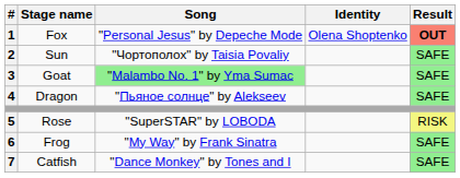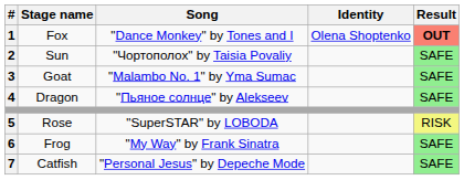 <table class="wikitable plainrowheaders" style="text-align: center">
 <tr>
 <th>#</th>
 <th>Stage name</th>
 <th>Song</th>
 <th>Identity</th>
 <th>Result</th>
 </tr>
 <tr>
 <th>1</th>
 <td>Fox</td>
-<td>"<a href='#'>Personal Jesus</a>" by <a href='#'>Depeche Mode</a></td>
+<td>"<a href='#'>Dance Monkey</a>" by <a href='#'>Tones and I</a></td>
 <td><a href='#'>Olena Shoptenko</a></td>
 <td bgcolor=salmon><strong>OUT</strong></td>
 </tr>
 <tr>
 <th>2</th>
 <td>Sun</td>
 <td>"Чортополох" by <a href='#'>Taisia Povaliy</a></td>
 <td></td>
 <td bgcolor=lightgreen>SAFE</td>
 </tr>
 <tr>
 <th>3</th>
 <td>Goat</td>
-<td style="background: lightgreen;">"<a href='#'>Malambo No. 1</a>" by <a href='#'>Yma Sumac</a></td>
+<td>"<a href='#'>Malambo No. 1</a>" by <a href='#'>Yma Sumac</a></td>
 <td></td>
 <td bgcolor=lightgreen>SAFE</td>
 </tr>
 <tr>
 <th>4</th>
 <td>Dragon</td>
 <td>"<a href='#'>Пьяное солнце</a>" by <a href='#'>Alekseev</a></td>
 <td></td>
 <td bgcolor=lightgreen>SAFE</td>
 </tr>
 <tr>
 <td colspan="5" style="background:darkgray"></td>
 </tr>
 <tr>
 <th>5</th>
 <td>Rose</td>
 <td>"SuperSTAR" by <a href='#'>LOBODA</a></td>
 <td></td>
 <td bgcolor="#F3F781">RISK</td>
 </tr>
 <tr>
 <th>6</th>
 <td>Frog</td>
 <td>"<a href='#'>My Way</a>" by <a href='#'>Frank Sinatra</a></td>
 <td></td>
 <td bgcolor=lightgreen>SAFE</td>
 </tr>
 <tr>
 <th>7</th>
 <td>Catfish</td>
-<td>"<a href='#'>Dance Monkey</a>" by <a href='#'>Tones and I</a></td>
+<td>"<a href='#'>Personal Jesus</a>" by <a href='#'>Depeche Mode</a></td>
 <td></td>
 <td bgcolor=lightgreen>SAFE</td>
 </tr>
 </table>
